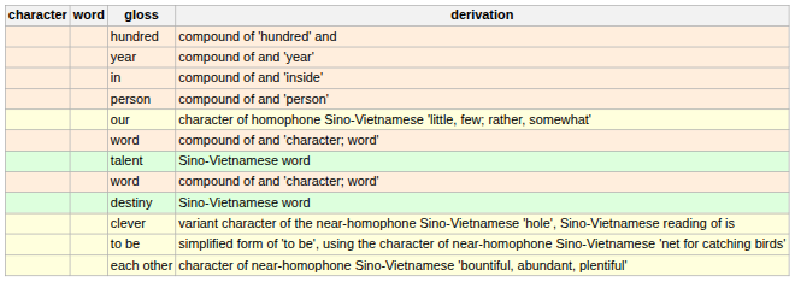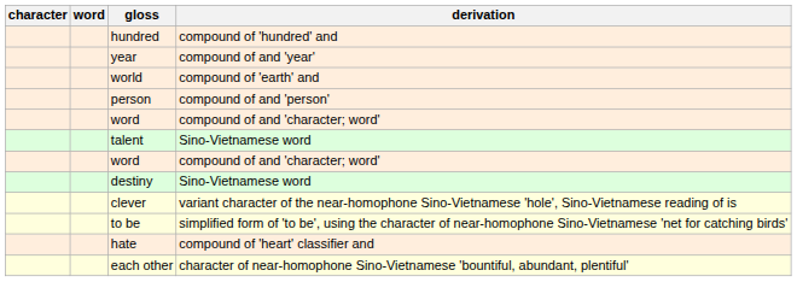 <table class="wikitable">
 <tr>
 <th>character</th>
 <th>word</th>
 <th>gloss</th>
 <th>derivation</th>
 </tr>
 <tr style="background-color:#fed" |>
 <td></td>
 <td></td>
 <td>hundred</td>
 <td>compound of  'hundred' and  </td>
 </tr>
 <tr style="background-color:#fed" |>
 <td></td>
 <td></td>
 <td>year</td>
 <td>compound of   and  'year'</td>
 </tr>
 <tr style="background-color:#fed" |>
 <td></td>
 <td></td>
-<td>in</td>
-<td>compound of   and  'inside'</td>
+<td>world</td>
+<td>compound of  'earth' and  </td>
 </tr>
 <tr style="background-color:#fed" |>
 <td></td>
 <td></td>
 <td>person</td>
 <td>compound of   and  'person'</td>
-</tr>
-<tr style="background-color:#ffd" |>
-<td></td>
-<td></td>
-<td>our</td>
-<td>character of homophone Sino-Vietnamese  'little, few; rather, somewhat'</td>
 </tr>
 <tr style="background-color:#fed" |>
 <td></td>
 <td></td>
 <td>word</td>
 <td>compound of   and  'character; word'</td>
 </tr>
 <tr style="background-color:#dfd" |>
 <td></td>
 <td></td>
 <td>talent</td>
 <td>Sino-Vietnamese word</td>
 </tr>
 <tr style="background-color:#fed" |>
 <td></td>
 <td></td>
 <td>word</td>
 <td>compound of   and  'character; word'</td>
 </tr>
 <tr style="background-color:#dfd" |>
 <td></td>
 <td></td>
 <td>destiny</td>
 <td>Sino-Vietnamese word</td>
 </tr>
 <tr style="background-color:#ffd" |>
 <td></td>
 <td></td>
 <td>clever</td>
 <td>variant character of the near-homophone Sino-Vietnamese   'hole', Sino-Vietnamese reading of  is </td>
 </tr>
 <tr style="background-color:#ffd" |>
 <td>  </td>
 <td></td>
 <td>to be</td>
 <td>simplified form of   'to be', using the character of near-homophone Sino-Vietnamese  'net for catching birds'</td>
 </tr>
+<tr style="background-color:#fed" |>
+<td></td>
+<td></td>
+<td>hate</td>
+<td>compound of  'heart' classifier and  </td>
+</tr>
 <tr style="background-color:#ffd" |>
 <td></td>
 <td></td>
 <td>each other</td>
 <td>character of near-homophone Sino-Vietnamese  'bountiful, abundant, plentiful'</td>
 </tr>
 </table>
